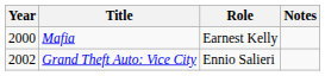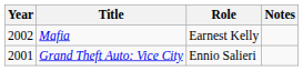 <table class="wikitable sortable">
 <tr>
 <th>Year</th>
 <th>Title</th>
 <th>Role</th>
 <th>Notes</th>
 </tr>
 <tr>
-<td>2000</td>
+<td>2002</td>
 <td><em><a href='#'>Mafia</a></em></td>
 <td>Earnest Kelly</td>
 <td></td>
 </tr>
 <tr>
-<td>2002</td>
+<td>2001</td>
 <td><em><a href='#'>Grand Theft Auto: Vice City</a></em></td>
 <td>Ennio Salieri</td>
 <td></td>
 </tr>
 </table>
